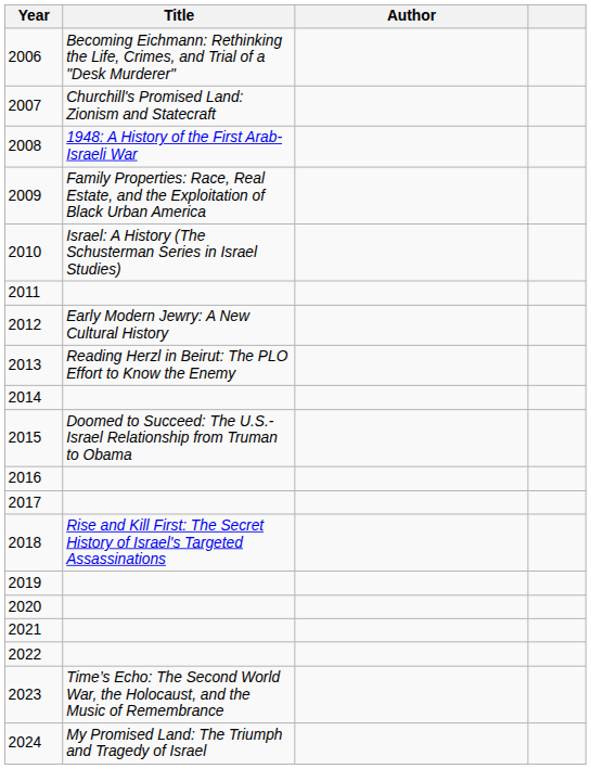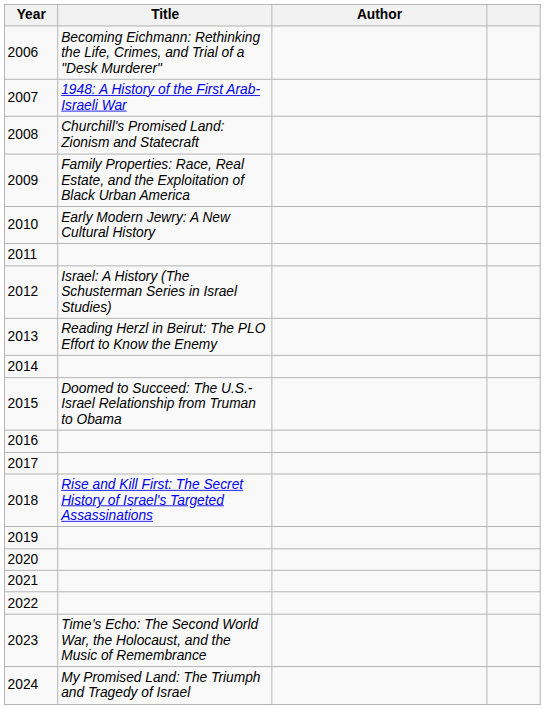 <table class="wikitable sortable" style="width:100%">
 <tr>
 <th scope="col" style="width:10%">Year</th>
 <th scope="col" style="width:40%">Title</th>
 <th scope="col" style="width:40%">Author</th>
 <th scope="col" style="width:10%"></th>
 </tr>
 <tr>
 <td>2006</td>
 <td><em>Becoming Eichmann: Rethinking the Life, Crimes, and Trial of a "Desk Murderer"</em></td>
 <td></td>
 <td></td>
 </tr>
 <tr>
 <td>2007</td>
-<td><em>Churchill's Promised Land: Zionism and Statecraft</em></td>
+<td><a href='#'><em>1948: A History of the First Arab-Israeli War</em></a></td>
 <td></td>
 <td></td>
 </tr>
 <tr>
 <td>2008</td>
-<td><a href='#'><em>1948: A History of the First Arab-Israeli War</em></a></td>
+<td><em>Churchill's Promised Land: Zionism and Statecraft</em></td>
 <td></td>
 <td></td>
 </tr>
 <tr>
 <td>2009</td>
 <td><em>Family Properties: Race, Real Estate, and the Exploitation of Black Urban America</em></td>
 <td></td>
 <td></td>
 </tr>
 <tr>
 <td>2010</td>
-<td><em>Israel: A History (The Schusterman Series in Israel Studies)</em></td>
+<td><em>Early Modern Jewry: A New Cultural History</em></td>
 <td></td>
 <td></td>
 </tr>
 <tr>
 <td>2011</td>
 <td><em></em></td>
 <td></td>
 <td></td>
 </tr>
 <tr>
 <td>2012</td>
-<td><em>Early Modern Jewry: A New Cultural History</em></td>
+<td><em>Israel: A History (The Schusterman Series in Israel Studies)</em></td>
 <td></td>
 <td></td>
 </tr>
 <tr>
 <td>2013</td>
 <td><em>Reading Herzl in Beirut: The PLO Effort to Know the Enemy</em></td>
 <td></td>
 <td></td>
 </tr>
 <tr>
 <td>2014</td>
 <td><em></em></td>
 <td></td>
 <td></td>
 </tr>
 <tr>
 <td>2015</td>
 <td><em>Doomed to Succeed: The U.S.-Israel Relationship from Truman to Obama</em></td>
 <td></td>
 <td></td>
 </tr>
 <tr>
 <td>2016</td>
 <td><em></em></td>
 <td></td>
 <td></td>
 </tr>
 <tr>
 <td>2017</td>
 <td><em></em></td>
 <td></td>
 <td></td>
 </tr>
 <tr>
 <td>2018</td>
 <td><em><a href='#'>Rise and Kill First: The Secret History of Israel's Targeted Assassinations</a></em></td>
 <td></td>
 <td></td>
 </tr>
 <tr>
 <td>2019</td>
 <td><em></em></td>
 <td></td>
 <td><em></em></td>
 </tr>
 <tr>
 <td>2020</td>
 <td><em></em></td>
 <td></td>
 <td></td>
 </tr>
 <tr>
 <td>2021</td>
 <td><em></em></td>
 <td></td>
 <td></td>
 </tr>
 <tr>
 <td>2022</td>
 <td><em></em></td>
 <td></td>
 <td></td>
 </tr>
 <tr>
 <td>2023</td>
 <td><em>Time’s Echo: The Second World War, the Holocaust, and the Music of Remembrance</em></td>
 <td></td>
 <td></td>
 </tr>
 <tr>
 <td>2024</td>
 <td><em>My Promised Land: The Triumph and Tragedy of Israel</em></td>
 <td></td>
 <td></td>
 </tr>
 </table>
